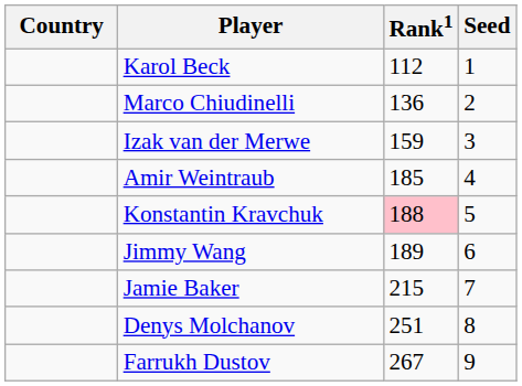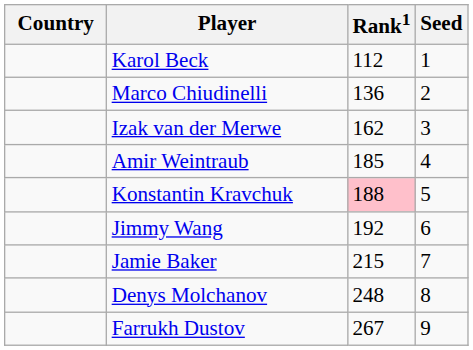 <table class="sortable wikitable">
 <tr>
 <th width="70">Country</th>
 <th width="175">Player</th>
 <th>Rank<sup>1</sup></th>
 <th>Seed</th>
 </tr>
 <tr>
 <td></td>
 <td><a href='#'>Karol Beck</a></td>
 <td>112</td>
 <td>1</td>
 </tr>
 <tr>
 <td></td>
 <td><a href='#'>Marco Chiudinelli</a></td>
 <td>136</td>
 <td>2</td>
 </tr>
 <tr>
 <td></td>
 <td><a href='#'>Izak van der Merwe</a></td>
-<td>159</td>
+<td>162</td>
 <td>3</td>
 </tr>
 <tr>
 <td></td>
 <td><a href='#'>Amir Weintraub</a></td>
 <td>185</td>
 <td>4</td>
 </tr>
 <tr>
 <td></td>
 <td><a href='#'>Konstantin Kravchuk</a></td>
 <td style="background: pink;">188</td>
 <td>5</td>
 </tr>
 <tr>
 <td></td>
 <td><a href='#'>Jimmy Wang</a></td>
-<td>189</td>
+<td>192</td>
 <td>6</td>
 </tr>
 <tr>
 <td></td>
 <td><a href='#'>Jamie Baker</a></td>
 <td>215</td>
 <td>7</td>
 </tr>
 <tr>
 <td></td>
 <td><a href='#'>Denys Molchanov</a></td>
-<td>251</td>
+<td>248</td>
 <td>8</td>
 </tr>
 <tr>
 <td></td>
 <td><a href='#'>Farrukh Dustov</a></td>
 <td>267</td>
 <td>9</td>
 </tr>
 </table>
